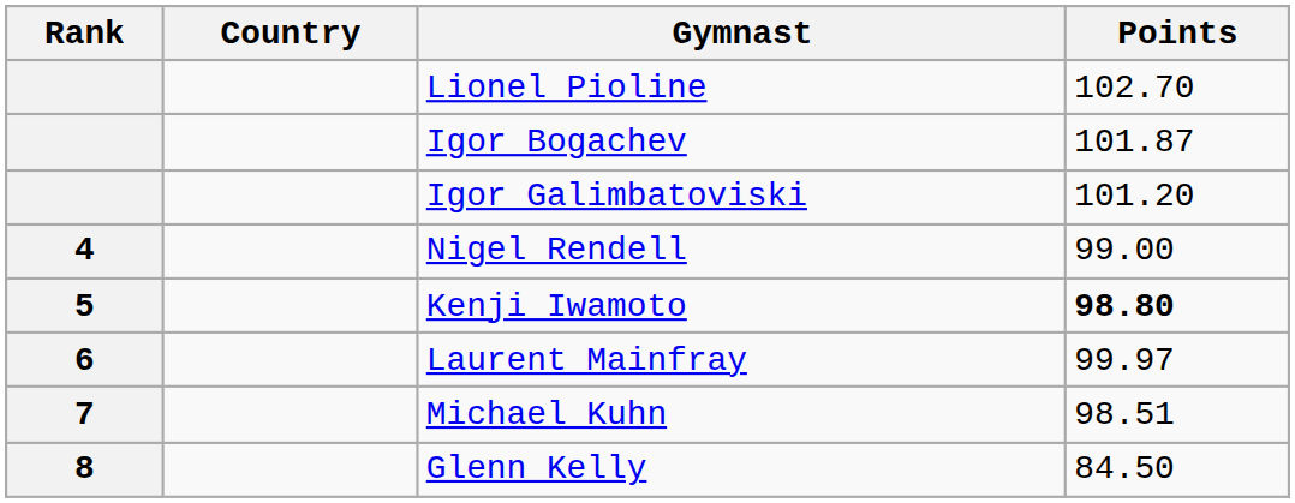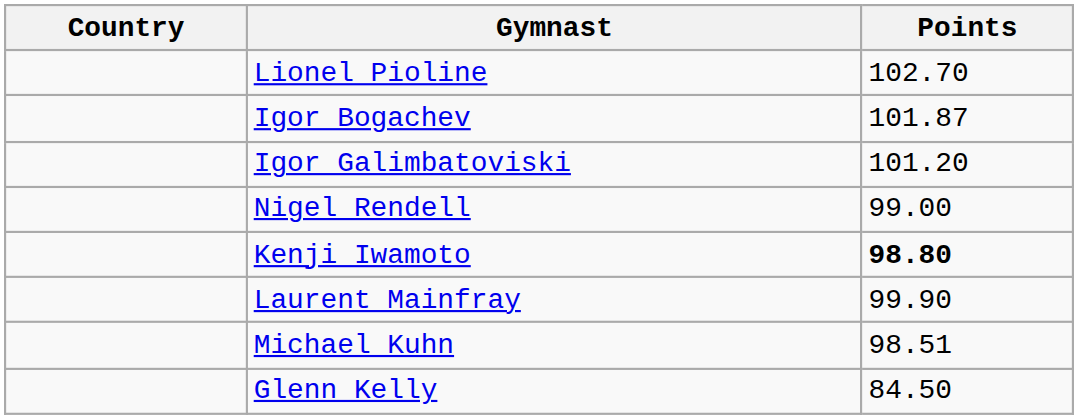 <table class="wikitable" width=500>
 <tr bgcolor="#efefef">
-<th>Rank</th>
 <th>Country</th>
 <th>Gymnast</th>
 <th>Points</th>
 </tr>
 <tr>
-<th></th>
 <td></td>
 <td><a href='#'>Lionel Pioline</a></td>
 <td>102.70</td>
 </tr>
 <tr>
-<th></th>
 <td></td>
 <td><a href='#'>Igor Bogachev</a></td>
 <td>101.87</td>
 </tr>
 <tr>
-<th></th>
 <td></td>
 <td><a href='#'>Igor Galimbatoviski</a></td>
 <td>101.20</td>
 </tr>
 <tr>
-<th>4</th>
 <td></td>
 <td><a href='#'>Nigel Rendell</a></td>
 <td>99.00</td>
 </tr>
 <tr>
-<th>5</th>
 <td></td>
 <td><a href='#'>Kenji Iwamoto</a></td>
 <td><strong>98.80</strong></td>
 </tr>
 <tr>
-<th>6</th>
 <td></td>
 <td><a href='#'>Laurent Mainfray</a></td>
-<td>99.97</td>
+<td>99.90</td>
 </tr>
 <tr>
-<th>7</th>
 <td></td>
 <td><a href='#'>Michael Kuhn</a></td>
 <td>98.51</td>
 </tr>
 <tr>
-<th>8</th>
 <td></td>
 <td><a href='#'>Glenn Kelly</a></td>
 <td>84.50</td>
 </tr>
 </table>
